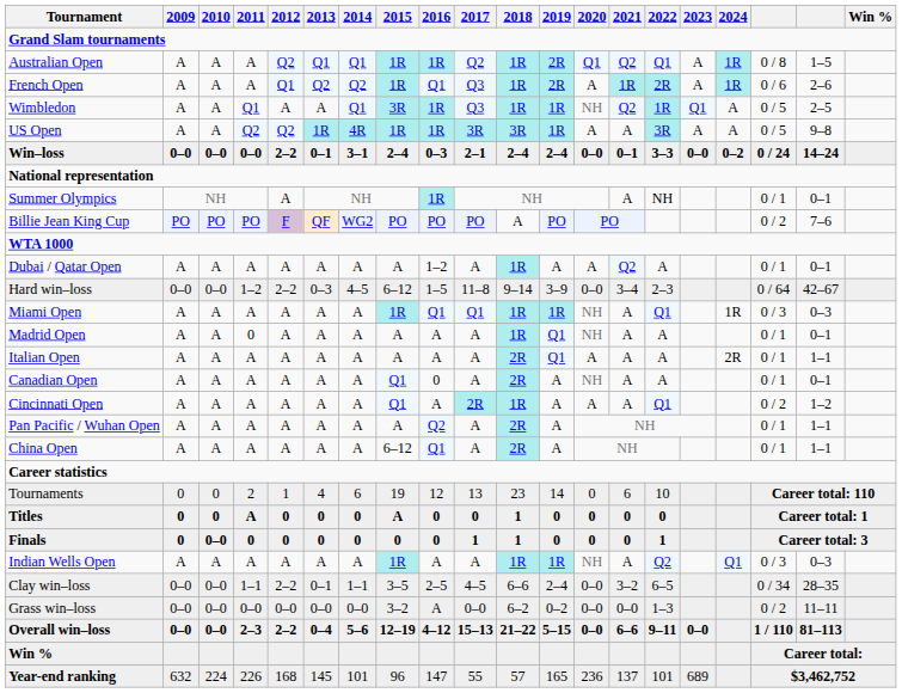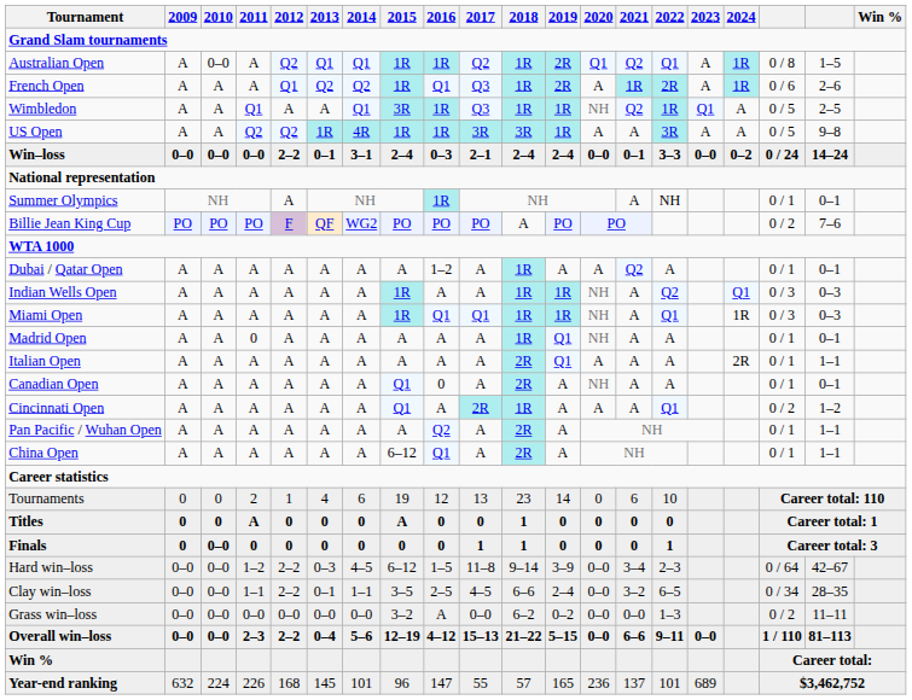 <table class=wikitable style=text-align:center>
 <tr>
 <th>Tournament</th>
 <th><a href='#'>2009</a></th>
 <th><a href='#'>2010</a></th>
 <th><a href='#'>2011</a></th>
 <th><a href='#'>2012</a></th>
 <th><a href='#'>2013</a></th>
 <th><a href='#'>2014</a></th>
 <th><a href='#'>2015</a></th>
 <th><a href='#'>2016</a></th>
 <th><a href='#'>2017</a></th>
 <th><a href='#'>2018</a></th>
 <th><a href='#'>2019</a></th>
 <th><a href='#'>2020</a></th>
 <th><a href='#'>2021</a></th>
 <th><a href='#'>2022</a></th>
 <th><a href='#'>2023</a></th>
 <th><a href='#'>2024</a></th>
 <th></th>
 <th></th>
 <th>Win %</th>
 </tr>
 <tr>
 <td colspan="20" style="text-align:left"><strong><a href='#'>Grand Slam tournaments</a></strong></td>
 </tr>
 <tr>
 <td align=left><a href='#'>Australian Open</a></td>
 <td>A</td>
-<td>A</td>
+<td>0–0</td>
 <td>A</td>
 <td bgcolor=f0f8ff><a href='#'>Q2</a></td>
 <td bgcolor=f0f8ff><a href='#'>Q1</a></td>
 <td bgcolor=f0f8ff><a href='#'>Q1</a></td>
 <td bgcolor=afeeee><a href='#'>1R</a></td>
 <td bgcolor=afeeee><a href='#'>1R</a></td>
 <td bgcolor=f0f8ff><a href='#'>Q2</a></td>
 <td bgcolor=afeeee><a href='#'>1R</a></td>
 <td bgcolor=afeeee><a href='#'>2R</a></td>
 <td bgcolor=f0f8ff><a href='#'>Q1</a></td>
 <td bgcolor=f0f8ff><a href='#'>Q2</a></td>
 <td bgcolor=f0f8ff><a href='#'>Q1</a></td>
 <td>A</td>
 <td bgcolor=afeeee><a href='#'>1R</a></td>
 <td>0 / 8</td>
 <td>1–5</td>
 <td></td>
 </tr>
 <tr>
 <td align=left><a href='#'>French Open</a></td>
 <td>A</td>
 <td>A</td>
 <td>A</td>
 <td bgcolor=f0f8ff><a href='#'>Q1</a></td>
 <td bgcolor=f0f8ff><a href='#'>Q2</a></td>
 <td bgcolor=f0f8ff><a href='#'>Q2</a></td>
 <td bgcolor=afeeee><a href='#'>1R</a></td>
 <td bgcolor=f0f8ff><a href='#'>Q1</a></td>
 <td bgcolor=f0f8ff><a href='#'>Q3</a></td>
 <td bgcolor=afeeee><a href='#'>1R</a></td>
 <td bgcolor=afeeee><a href='#'>2R</a></td>
 <td>A</td>
 <td bgcolor=afeeee><a href='#'>1R</a></td>
 <td bgcolor=afeeee><a href='#'>2R</a></td>
 <td>A</td>
 <td bgcolor=afeeee><a href='#'>1R</a></td>
 <td>0 / 6</td>
 <td>2–6</td>
 <td></td>
 </tr>
 <tr>
 <td align=left><a href='#'>Wimbledon</a></td>
 <td>A</td>
 <td>A</td>
 <td><a href='#'>Q1</a></td>
 <td>A</td>
 <td>A</td>
 <td bgcolor=f0f8ff><a href='#'>Q1</a></td>
 <td bgcolor=afeeee><a href='#'>3R</a></td>
 <td bgcolor=afeeee><a href='#'>1R</a></td>
 <td bgcolor=f0f8ff><a href='#'>Q3</a></td>
 <td bgcolor=afeeee><a href='#'>1R</a></td>
 <td bgcolor=afeeee><a href='#'>1R</a></td>
 <td style=color:#767676>NH</td>
 <td bgcolor=f0f8ff><a href='#'>Q2</a></td>
 <td bgcolor=afeeee><a href='#'>1R</a></td>
 <td bgcolor=f0f8ff><a href='#'>Q1</a></td>
 <td>A</td>
 <td>0 / 5</td>
 <td>2–5</td>
 <td></td>
 </tr>
 <tr>
 <td align=left><a href='#'>US Open</a></td>
 <td>A</td>
 <td>A</td>
 <td bgcolor=f0f8ff><a href='#'>Q2</a></td>
 <td bgcolor=f0f8ff><a href='#'>Q2</a></td>
 <td bgcolor=afeeee><a href='#'>1R</a></td>
 <td bgcolor=afeeee><a href='#'>4R</a></td>
 <td bgcolor=afeeee><a href='#'>1R</a></td>
 <td bgcolor=afeeee><a href='#'>1R</a></td>
 <td bgcolor=afeeee><a href='#'>3R</a></td>
 <td bgcolor=afeeee><a href='#'>3R</a></td>
 <td bgcolor=afeeee><a href='#'>1R</a></td>
 <td>A</td>
 <td>A</td>
 <td bgcolor=afeeee><a href='#'>3R</a></td>
 <td>A</td>
 <td>A</td>
 <td>0 / 5</td>
 <td>9–8</td>
 <td></td>
 </tr>
 <tr style=font-weight:bold;background:#efefef>
 <td style=text-align:left>Win–loss</td>
 <td>0–0</td>
 <td>0–0</td>
 <td>0–0</td>
 <td>2–2</td>
 <td>0–1</td>
 <td>3–1</td>
 <td>2–4</td>
 <td>0–3</td>
 <td>2–1</td>
 <td>2–4</td>
 <td>2–4</td>
 <td>0–0</td>
 <td>0–1</td>
 <td>3–3</td>
 <td>0–0</td>
 <td>0–2</td>
 <td>0 / 24</td>
 <td>14–24</td>
 <td></td>
 </tr>
 <tr>
 <td colspan="20" style="text-align:left"><strong>National representation</strong></td>
 </tr>
 <tr>
 <td align=left><a href='#'>Summer Olympics</a></td>
 <td colspan=3 style=color:#767676>NH</td>
 <td>A</td>
 <td colspan=3 style=color:#767676>NH</td>
 <td style=background:#afeeee><a href='#'>1R</a></td>
 <td colspan=4 style=color:#767676>NH</td>
 <td>A</td>
 <td>NH</td>
 <td></td>
 <td></td>
 <td>0 / 1</td>
 <td>0–1</td>
 <td></td>
 </tr>
 <tr>
 <td style=text-align:left><a href='#'>Billie Jean King Cup</a></td>
 <td style=background:#ecf2ff><a href='#'>PO</a></td>
 <td style=background:#ecf2ff><a href='#'>PO</a></td>
 <td style=background:#ecf2ff><a href='#'>PO</a></td>
 <td style=background:thistle><a href='#'>F</a></td>
 <td style=background:#ffebcd><a href='#'>QF</a></td>
 <td style=background:#ecf2ff><a href='#'>WG2</a></td>
 <td style=background:#ecf2ff><a href='#'>PO</a></td>
 <td style=background:#ecf2ff><a href='#'>PO</a></td>
 <td style=background:#ecf2ff><a href='#'>PO</a></td>
 <td>A</td>
 <td style=background:#ecf2ff><a href='#'>PO</a></td>
 <td colspan=2 style=background:#ecf2ff><a href='#'>PO</a></td>
 <td></td>
 <td></td>
 <td></td>
 <td>0 / 2</td>
 <td>7–6</td>
 <td></td>
 </tr>
 <tr>
 <td colspan="20" style="text-align:left"><strong><a href='#'>WTA 1000</a></strong></td>
 </tr>
 <tr>
 <td align=left><a href='#'>Dubai</a> / <a href='#'>Qatar Open</a></td>
 <td>A</td>
 <td>A</td>
 <td>A</td>
 <td>A</td>
 <td>A</td>
 <td>A</td>
 <td>A</td>
 <td>1–2</td>
 <td>A</td>
 <td style=background:#afeeee><a href='#'>1R</a></td>
 <td>A</td>
 <td>A</td>
 <td bgcolor=f0f8ff><a href='#'>Q2</a></td>
 <td>A</td>
 <td></td>
 <td></td>
 <td>0 / 1</td>
 <td>0–1</td>
 <td></td>
 </tr>
-<tr style=background:#efefef>
-<td align=left>Hard win–loss</td>
-<td>0–0</td>
-<td>0–0</td>
-<td>1–2</td>
-<td>2–2</td>
+<tr>
+<td align=left><a href='#'>Indian Wells Open</a></td>
+<td>A</td>
+<td>A</td>
+<td>A</td>
+<td>A</td>
+<td>A</td>
+<td>A</td>
+<td style=background:#afeeee><a href='#'>1R</a></td>
+<td>A</td>
+<td>A</td>
+<td style=background:#afeeee><a href='#'>1R</a></td>
+<td style=background:#afeeee><a href='#'>1R</a></td>
+<td style="color:#767676">NH</td>
+<td>A</td>
+<td bgcolor=f0f8ff><a href='#'>Q2</a></td>
+<td></td>
+<td bgcolor=f0f8ff><a href='#'>Q1</a></td>
+<td>0 / 3</td>
 <td>0–3</td>
-<td>4–5</td>
-<td>6–12</td>
-<td>1–5</td>
-<td>11–8</td>
-<td>9–14</td>
-<td>3–9</td>
-<td>0–0</td>
-<td>3–4</td>
-<td>2–3</td>
-<td></td>
-<td></td>
-<td>0 / 64</td>
-<td>42–67</td>
 <td></td>
 </tr>
 <tr>
 <td align=left><a href='#'>Miami Open</a></td>
 <td>A</td>
 <td>A</td>
 <td>A</td>
 <td>A</td>
 <td>A</td>
 <td>A</td>
 <td style=background:#afeeee><a href='#'>1R</a></td>
 <td bgcolor=f0f8ff><a href='#'>Q1</a></td>
 <td bgcolor=f0f8ff><a href='#'>Q1</a></td>
 <td style=background:#afeeee><a href='#'>1R</a></td>
 <td style=background:#afeeee><a href='#'>1R</a></td>
 <td style="color:#767676">NH</td>
 <td>A</td>
 <td bgcolor=f0f8ff><a href='#'>Q1</a></td>
 <td></td>
 <td>1R</td>
 <td>0 / 3</td>
 <td>0–3</td>
 <td></td>
 </tr>
 <tr>
 <td align=left><a href='#'>Madrid Open</a></td>
 <td>A</td>
 <td>A</td>
 <td>0</td>
 <td>A</td>
 <td>A</td>
 <td>A</td>
 <td>A</td>
 <td>A</td>
 <td>A</td>
 <td style=background:#afeeee><a href='#'>1R</a></td>
 <td bgcolor=f0f8ff><a href='#'>Q1</a></td>
 <td style=color:#767676>NH</td>
 <td>A</td>
 <td>A</td>
 <td></td>
 <td></td>
 <td>0 / 1</td>
 <td>0–1</td>
 <td></td>
 </tr>
 <tr>
 <td align=left><a href='#'>Italian Open</a></td>
 <td>A</td>
 <td>A</td>
 <td>A</td>
 <td>A</td>
 <td>A</td>
 <td>A</td>
 <td>A</td>
 <td>A</td>
 <td>A</td>
 <td style=background:#afeeee><a href='#'>2R</a></td>
 <td bgcolor=f0f8ff><a href='#'>Q1</a></td>
 <td>A</td>
 <td>A</td>
 <td>A</td>
 <td></td>
 <td>2R</td>
 <td>0 / 1</td>
 <td>1–1</td>
 <td></td>
 </tr>
 <tr>
 <td align=left><a href='#'>Canadian Open</a></td>
 <td>A</td>
 <td>A</td>
 <td>A</td>
 <td>A</td>
 <td>A</td>
 <td>A</td>
 <td bgcolor=f0f8ff><a href='#'>Q1</a></td>
 <td>0</td>
 <td>A</td>
 <td style=background:#afeeee><a href='#'>2R</a></td>
 <td>A</td>
 <td style=color:#767676>NH</td>
 <td>A</td>
 <td>A</td>
 <td></td>
 <td></td>
 <td>0 / 1</td>
 <td>0–1</td>
 <td></td>
 </tr>
 <tr>
 <td align=left><a href='#'>Cincinnati Open</a></td>
 <td>A</td>
 <td>A</td>
 <td>A</td>
 <td>A</td>
 <td>A</td>
 <td>A</td>
 <td bgcolor=f0f8ff><a href='#'>Q1</a></td>
 <td>A</td>
 <td style=background:#afeeee><a href='#'>2R</a></td>
 <td style=background:#afeeee><a href='#'>1R</a></td>
 <td>A</td>
 <td>A</td>
 <td>A</td>
 <td bgcolor=f0f8ff><a href='#'>Q1</a></td>
 <td></td>
 <td></td>
 <td>0 / 2</td>
 <td>1–2</td>
 <td><br></td>
 </tr>
 <tr>
 <td align=left><a href='#'>Pan Pacific</a> / <a href='#'>Wuhan Open</a></td>
 <td>A</td>
 <td>A</td>
 <td>A</td>
 <td>A</td>
 <td>A</td>
 <td>A</td>
 <td>A</td>
 <td bgcolor=f0f8ff><a href='#'>Q2</a></td>
 <td>A</td>
 <td style=background:#afeeee><a href='#'>2R</a></td>
 <td>A</td>
 <td colspan="4" style="color:#767676">NH</td>
 <td></td>
 <td>0 / 1</td>
 <td>1–1</td>
 <td></td>
 </tr>
 <tr>
 <td align=left><a href='#'>China Open</a></td>
 <td>A</td>
 <td>A</td>
 <td>A</td>
 <td>A</td>
 <td>A</td>
 <td>A</td>
 <td>6–12</td>
 <td bgcolor=f0f8ff><a href='#'>Q1</a></td>
 <td>A</td>
 <td style=background:#afeeee><a href='#'>2R</a></td>
 <td>A</td>
 <td colspan="3" style="color:#767676">NH</td>
 <td></td>
 <td></td>
 <td>0 / 1</td>
 <td>1–1</td>
 <td></td>
 </tr>
 <tr>
 <td colspan="20" style="text-align:left"><strong>Career statistics</strong></td>
 </tr>
 <tr style=background:#efefef>
 <td style=text-align:left>Tournaments</td>
 <td>0</td>
 <td>0</td>
 <td>2</td>
 <td>1</td>
 <td>4</td>
 <td>6</td>
 <td>19</td>
 <td>12</td>
 <td>13</td>
 <td>23</td>
 <td>14</td>
 <td>0</td>
 <td>6</td>
 <td>10</td>
 <td></td>
 <td></td>
 <td colspan="3"><strong>Career total: 110</strong></td>
 </tr>
 <tr style=font-weight:bold;background:#efefef>
 <td style=text-align:left>Titles</td>
 <td>0</td>
 <td>0</td>
 <td>A</td>
 <td>0</td>
 <td>0</td>
 <td>0</td>
 <td>A</td>
 <td>0</td>
 <td>0</td>
 <td>1</td>
 <td>0</td>
 <td>0</td>
 <td>0</td>
 <td>0</td>
 <td></td>
 <td></td>
 <td colspan="3">Career total: 1</td>
 </tr>
 <tr style=font-weight:bold;background:#efefef>
 <td style=text-align:left>Finals</td>
 <td>0</td>
 <td>0–0</td>
 <td>0</td>
 <td>0</td>
 <td>0</td>
 <td>0</td>
 <td>0</td>
 <td>0</td>
 <td>1</td>
 <td>1</td>
 <td>0</td>
 <td>0</td>
 <td>0</td>
 <td>1</td>
 <td></td>
 <td></td>
 <td colspan="3">Career total: 3</td>
 </tr>
-<tr>
-<td align=left><a href='#'>Indian Wells Open</a></td>
-<td>A</td>
-<td>A</td>
-<td>A</td>
-<td>A</td>
-<td>A</td>
-<td>A</td>
-<td style=background:#afeeee><a href='#'>1R</a></td>
-<td>A</td>
-<td>A</td>
-<td style=background:#afeeee><a href='#'>1R</a></td>
-<td style=background:#afeeee><a href='#'>1R</a></td>
-<td style="color:#767676">NH</td>
-<td>A</td>
-<td bgcolor=f0f8ff><a href='#'>Q2</a></td>
+<tr style=background:#efefef>
+<td align=left>Hard win–loss</td>
+<td>0–0</td>
+<td>0–0</td>
+<td>1–2</td>
+<td>2–2</td>
+<td>0–3</td>
+<td>4–5</td>
+<td>6–12</td>
+<td>1–5</td>
+<td>11–8</td>
+<td>9–14</td>
+<td>3–9</td>
+<td>0–0</td>
+<td>3–4</td>
+<td>2–3</td>
 <td></td>
-<td bgcolor=f0f8ff><a href='#'>Q1</a></td>
-<td>0 / 3</td>
-<td>0–3</td>
+<td></td>
+<td>0 / 64</td>
+<td>42–67</td>
 <td></td>
 </tr>
 <tr style=background:#efefef>
 <td align=left>Clay win–loss</td>
 <td>0–0</td>
 <td>0–0</td>
 <td>1–1</td>
 <td>2–2</td>
 <td>0–1</td>
 <td>1–1</td>
 <td>3–5</td>
 <td>2–5</td>
 <td>4–5</td>
 <td>6–6</td>
 <td>2–4</td>
 <td>0–0</td>
 <td>3–2</td>
 <td>6–5</td>
 <td></td>
 <td></td>
 <td>0 / 34</td>
 <td>28–35</td>
 <td></td>
 </tr>
 <tr style=background:#efefef>
 <td align=left>Grass win–loss</td>
 <td>0–0</td>
 <td>0–0</td>
 <td>0–0</td>
 <td>0–0</td>
 <td>0–0</td>
 <td>0–0</td>
 <td>3–2</td>
 <td>A</td>
 <td>0–0</td>
 <td>6–2</td>
 <td>0–2</td>
 <td>0–0</td>
 <td>0–0</td>
 <td>1–3</td>
 <td></td>
 <td></td>
 <td>0 / 2</td>
 <td>11–11</td>
 <td></td>
 </tr>
 <tr style=font-weight:bold;background:#efefef>
 <td style=text-align:left>Overall win–loss</td>
 <td>0–0</td>
 <td>0–0</td>
 <td>2–3</td>
 <td>2–2</td>
 <td>0–4</td>
 <td>5–6</td>
 <td>12–19</td>
 <td>4–12</td>
 <td>15–13</td>
 <td>21–22</td>
 <td>5–15</td>
 <td>0–0</td>
 <td>6–6</td>
 <td>9–11</td>
 <td>0–0</td>
 <td></td>
 <td>1 / 110</td>
 <td>81–113</td>
 <td></td>
 </tr>
 <tr style=font-weight:bold;background:#efefef>
 <td style=text-align:left>Win %</td>
 <td></td>
 <td></td>
 <td></td>
 <td></td>
 <td></td>
 <td></td>
 <td></td>
 <td></td>
 <td></td>
 <td></td>
 <td></td>
 <td></td>
 <td></td>
 <td></td>
 <td></td>
 <td></td>
 <td colspan="3">Career total: </td>
 </tr>
 <tr style=background:#efefef>
 <td align=left><strong>Year-end ranking</strong></td>
 <td>632</td>
 <td>224</td>
 <td>226</td>
 <td>168</td>
 <td>145</td>
 <td>101</td>
 <td>96</td>
 <td>147</td>
 <td>55</td>
 <td>57</td>
 <td>165</td>
 <td>236</td>
 <td>137</td>
 <td>101</td>
 <td>689</td>
 <td></td>
 <td colspan="3"><strong>$3,462,752</strong></td>
 </tr>
 </table>
